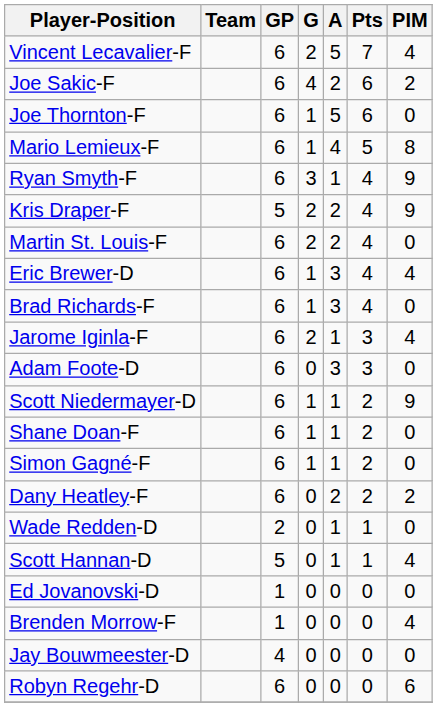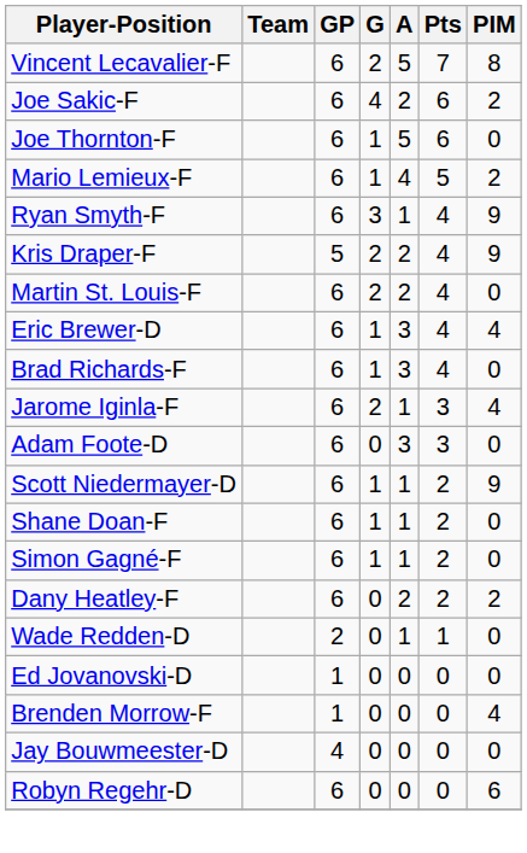 <table class="wikitable">
 <tr>
 <th>Player-Position</th>
 <th>Team</th>
 <th>GP</th>
 <th>G</th>
 <th>A</th>
 <th>Pts</th>
 <th>PIM</th>
 </tr>
 <tr align="center">
 <td align="left"><a href='#'>Vincent Lecavalier</a>-F</td>
 <td></td>
 <td>6</td>
 <td>2</td>
 <td>5</td>
 <td>7</td>
-<td>4</td>
+<td>8</td>
 </tr>
 <tr align="center">
 <td align="left"><a href='#'>Joe Sakic</a>-F</td>
 <td></td>
 <td>6</td>
 <td>4</td>
 <td>2</td>
 <td>6</td>
 <td>2</td>
 </tr>
 <tr align="center">
 <td align="left"><a href='#'>Joe Thornton</a>-F</td>
 <td></td>
 <td>6</td>
 <td>1</td>
 <td>5</td>
 <td>6</td>
 <td>0</td>
 </tr>
 <tr align="center">
 <td align="left"><a href='#'>Mario Lemieux</a>-F</td>
 <td></td>
 <td>6</td>
 <td>1</td>
 <td>4</td>
 <td>5</td>
-<td>8</td>
+<td>2</td>
 </tr>
 <tr align="center">
 <td align="left"><a href='#'>Ryan Smyth</a>-F</td>
 <td></td>
 <td>6</td>
 <td>3</td>
 <td>1</td>
 <td>4</td>
 <td>9</td>
 </tr>
 <tr align="center">
 <td align="left"><a href='#'>Kris Draper</a>-F</td>
 <td></td>
 <td>5</td>
 <td>2</td>
 <td>2</td>
 <td>4</td>
 <td>9</td>
 </tr>
 <tr align="center">
 <td align="left"><a href='#'>Martin St. Louis</a>-F</td>
 <td></td>
 <td>6</td>
 <td>2</td>
 <td>2</td>
 <td>4</td>
 <td>0</td>
 </tr>
 <tr align="center">
 <td align="left"><a href='#'>Eric Brewer</a>-D</td>
 <td></td>
 <td>6</td>
 <td>1</td>
 <td>3</td>
 <td>4</td>
 <td>4</td>
 </tr>
 <tr align="center">
 <td align="left"><a href='#'>Brad Richards</a>-F</td>
 <td></td>
 <td>6</td>
 <td>1</td>
 <td>3</td>
 <td>4</td>
 <td>0</td>
 </tr>
 <tr align="center">
 <td align="left"><a href='#'>Jarome Iginla</a>-F</td>
 <td></td>
 <td>6</td>
 <td>2</td>
 <td>1</td>
 <td>3</td>
 <td>4</td>
 </tr>
 <tr align="center">
 <td align="left"><a href='#'>Adam Foote</a>-D</td>
 <td></td>
 <td>6</td>
 <td>0</td>
 <td>3</td>
 <td>3</td>
 <td>0</td>
 </tr>
 <tr align="center">
 <td align="left"><a href='#'>Scott Niedermayer</a>-D</td>
 <td></td>
 <td>6</td>
 <td>1</td>
 <td>1</td>
 <td>2</td>
 <td>9</td>
 </tr>
 <tr align="center">
 <td align="left"><a href='#'>Shane Doan</a>-F</td>
 <td></td>
 <td>6</td>
 <td>1</td>
 <td>1</td>
 <td>2</td>
 <td>0</td>
 </tr>
 <tr align="center">
 <td align="left"><a href='#'>Simon Gagné</a>-F</td>
 <td></td>
 <td>6</td>
 <td>1</td>
 <td>1</td>
 <td>2</td>
 <td>0</td>
 </tr>
 <tr align="center">
 <td align="left"><a href='#'>Dany Heatley</a>-F</td>
 <td></td>
 <td>6</td>
 <td>0</td>
 <td>2</td>
 <td>2</td>
 <td>2</td>
 </tr>
 <tr align="center">
 <td align="left"><a href='#'>Wade Redden</a>-D</td>
 <td></td>
 <td>2</td>
 <td>0</td>
 <td>1</td>
 <td>1</td>
 <td>0</td>
 </tr>
 <tr align="center">
-<td align="left"><a href='#'>Scott Hannan</a>-D</td>
-<td></td>
-<td>5</td>
-<td>0</td>
-<td>1</td>
-<td>1</td>
-<td>4</td>
-</tr>
-<tr align="center">
 <td align="left"><a href='#'>Ed Jovanovski</a>-D</td>
 <td></td>
 <td>1</td>
 <td>0</td>
 <td>0</td>
 <td>0</td>
 <td>0</td>
 </tr>
 <tr align="center">
 <td align="left"><a href='#'>Brenden Morrow</a>-F</td>
 <td></td>
 <td>1</td>
 <td>0</td>
 <td>0</td>
 <td>0</td>
 <td>4</td>
 </tr>
 <tr align="center">
 <td align="left"><a href='#'>Jay Bouwmeester</a>-D</td>
 <td></td>
 <td>4</td>
 <td>0</td>
 <td>0</td>
 <td>0</td>
 <td>0</td>
 </tr>
 <tr align="center">
 <td align="left"><a href='#'>Robyn Regehr</a>-D</td>
 <td></td>
 <td>6</td>
 <td>0</td>
 <td>0</td>
 <td>0</td>
 <td>6</td>
 </tr>
 <tr align="center">
 </tr>
 </table>
